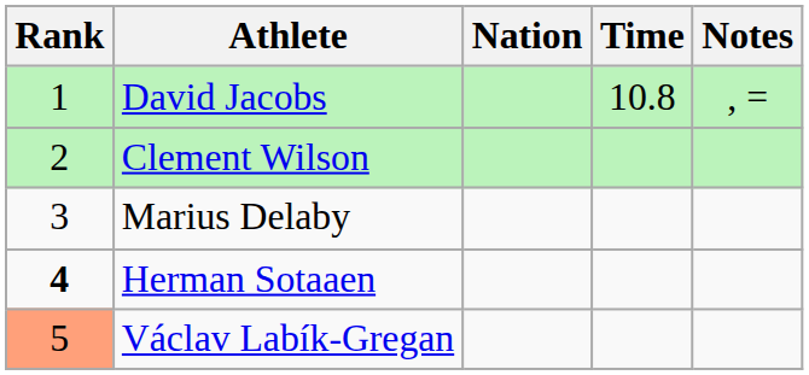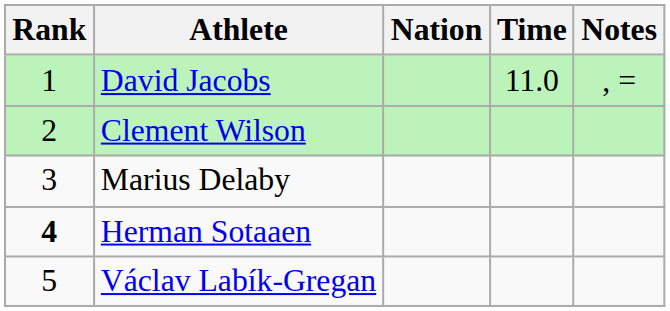 <table class="wikitable sortable" style="text-align:center">
 <tr>
 <th>Rank</th>
 <th>Athlete</th>
 <th>Nation</th>
 <th>Time</th>
 <th>Notes</th>
 </tr>
 <tr style="background:#bbf3bb;">
 <td>1</td>
 <td align=left><a href='#'>David Jacobs</a></td>
 <td align=left></td>
-<td>10.8</td>
+<td>11.0</td>
 <td>, =</td>
 </tr>
 <tr style="background:#bbf3bb;">
 <td>2</td>
 <td align=left><a href='#'>Clement Wilson</a></td>
 <td align=left></td>
 <td></td>
 <td></td>
 </tr>
 <tr>
 <td>3</td>
 <td align=left>Marius Delaby</td>
 <td align=left></td>
 <td></td>
 <td></td>
 </tr>
 <tr>
 <td><strong>4</strong></td>
 <td align=left><a href='#'>Herman Sotaaen</a></td>
 <td align=left></td>
 <td></td>
 <td></td>
 </tr>
 <tr>
-<td style="background: lightsalmon;">5</td>
+<td>5</td>
 <td align=left><a href='#'>Václav Labík-Gregan</a></td>
 <td align=left></td>
 <td></td>
 <td></td>
 </tr>
 </table>
